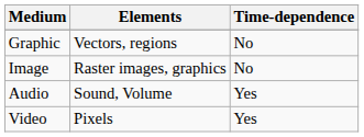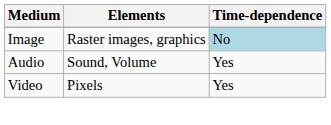 <table class="wikitable">
 <tr>
 <th>Medium</th>
 <th>Elements</th>
 <th>Time-dependence</th>
 </tr>
 <tr racters|| No>
 </tr>
 <tr>
-<td>Graphic</td>
-<td>Vectors, regions</td>
-<td>No</td>
-</tr>
-<tr>
 <td>Image</td>
 <td>Raster images, graphics</td>
-<td>No</td>
+<td style="background: lightblue;">No</td>
 </tr>
 <tr>
 <td>Audio</td>
 <td>Sound, Volume</td>
 <td>Yes</td>
 </tr>
 <tr>
 <td>Video</td>
 <td>Pixels</td>
 <td>Yes</td>
 </tr>
 </table>
